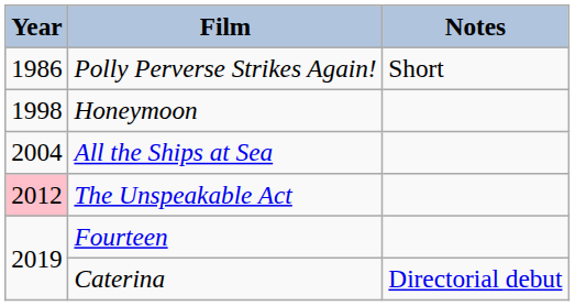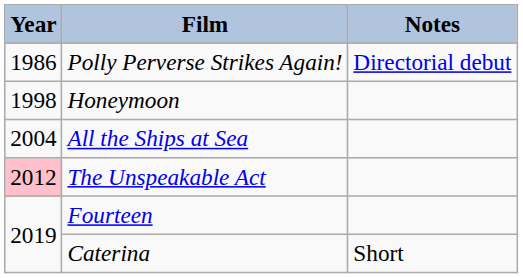 <table class="wikitable" style="font-size:95%;">
 <tr>
 <th style="background:#B0C4DE;">Year</th>
 <th style="background:#B0C4DE;">Film</th>
 <th style="background:#B0C4DE;">Notes</th>
 </tr>
 <tr>
 <td>1986</td>
 <td><em>Polly Perverse Strikes Again!</em></td>
-<td>Short</td>
+<td><a href='#'>Directorial debut</a></td>
 </tr>
 <tr>
 <td>1998</td>
 <td><em>Honeymoon</em></td>
 <td></td>
 </tr>
 <tr>
 <td>2004</td>
 <td><em><a href='#'>All the Ships at Sea</a></em></td>
 <td></td>
 </tr>
 <tr>
 <td style="background: pink;">2012</td>
 <td><em><a href='#'>The Unspeakable Act</a></em></td>
 <td></td>
 </tr>
 <tr>
 <td rowspan=2>2019</td>
 <td><em><a href='#'>Fourteen</a></em></td>
 <td></td>
 </tr>
 <tr>
 <td><em>Caterina</em></td>
-<td><a href='#'>Directorial debut</a></td>
+<td>Short</td>
 </tr>
 </table>
